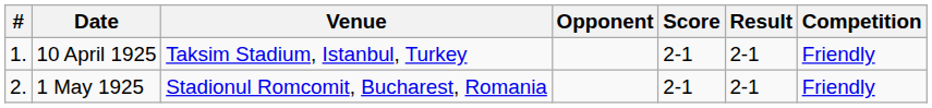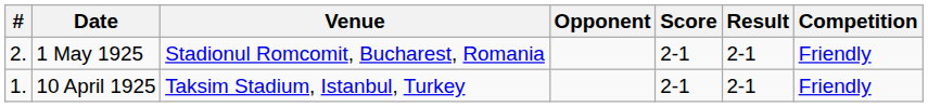 <table class="wikitable" style="font-size:95%;">
 <tr>
 <th>#</th>
 <th>Date</th>
 <th>Venue</th>
 <th>Opponent</th>
 <th>Score</th>
 <th>Result</th>
 <th>Competition</th>
 </tr>
 <tr>
+<td>2.</td>
+<td>1 May 1925</td>
+<td><a href='#'>Stadionul Romcomit</a>, <a href='#'>Bucharest</a>, <a href='#'>Romania</a></td>
+<td></td>
+<td>2-1</td>
+<td>2-1</td>
+<td><a href='#'>Friendly</a></td>
+</tr>
+<tr>
 <td>1.</td>
 <td>10 April 1925</td>
 <td><a href='#'>Taksim Stadium</a>, <a href='#'>Istanbul</a>, <a href='#'>Turkey</a></td>
 <td></td>
 <td>2-1</td>
 <td>2-1</td>
 <td><a href='#'>Friendly</a></td>
 </tr>
-<tr>
-<td>2.</td>
-<td>1 May 1925</td>
-<td><a href='#'>Stadionul Romcomit</a>, <a href='#'>Bucharest</a>, <a href='#'>Romania</a></td>
-<td></td>
-<td>2-1</td>
-<td>2-1</td>
-<td><a href='#'>Friendly</a></td>
-</tr>
 </table>
